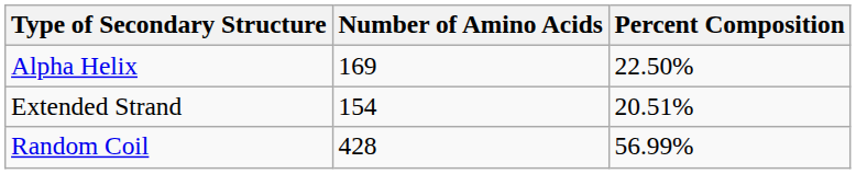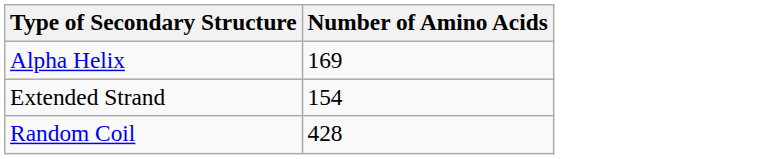 <table class="wikitable">
 <tr>
 <th>Type of Secondary Structure</th>
 <th>Number of Amino Acids</th>
-<th>Percent Composition</th>
 </tr>
 <tr>
 <td><a href='#'>Alpha Helix</a></td>
 <td>169</td>
-<td>22.50%</td>
 </tr>
 <tr>
 <td>Extended Strand</td>
 <td>154</td>
-<td>20.51%</td>
 </tr>
 <tr>
 <td><a href='#'>Random Coil</a></td>
 <td>428</td>
-<td>56.99%</td>
 </tr>
 </table>
